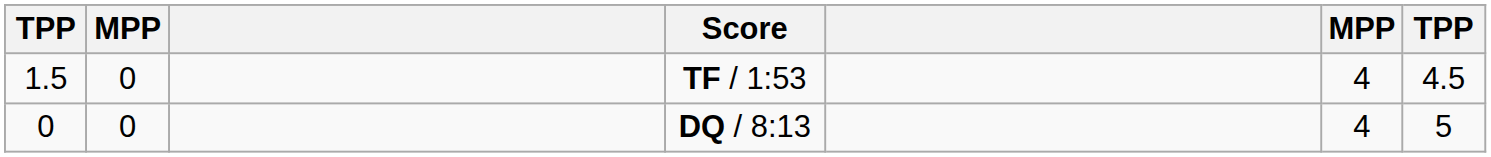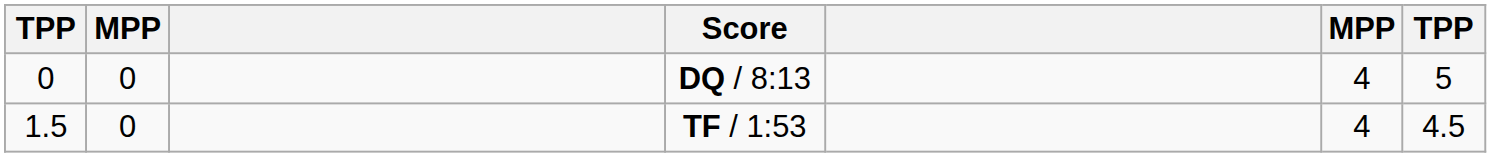 <table class="wikitable" style="text-align: center;" |>
 <tr>
 <th width="35">TPP</th>
 <th width="35">MPP</th>
 <th width="250"></th>
 <th width="75">Score</th>
 <th width="250"></th>
 <th width="35">MPP</th>
 <th width="35">TPP</th>
 </tr>
 <tr>
+<td>0</td>
+<td>0</td>
+<td style="text-align:left;"><strong></strong></td>
+<td><strong>DQ</strong> / 8:13</td>
+<td style="text-align:left;"></td>
+<td>4</td>
+<td>5</td>
+</tr>
+<tr>
 <td>1.5</td>
 <td>0</td>
 <td style="text-align:left;"><strong></strong></td>
 <td><strong>TF</strong> / 1:53</td>
 <td style="text-align:left;"></td>
 <td>4</td>
 <td>4.5</td>
 </tr>
-<tr>
-<td>0</td>
-<td>0</td>
-<td style="text-align:left;"><strong></strong></td>
-<td><strong>DQ</strong> / 8:13</td>
-<td style="text-align:left;"></td>
-<td>4</td>
-<td>5</td>
-</tr>
 </table>
